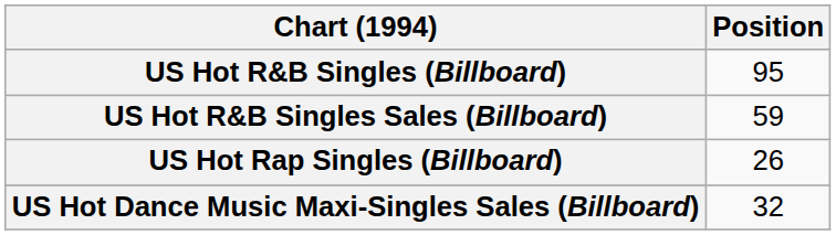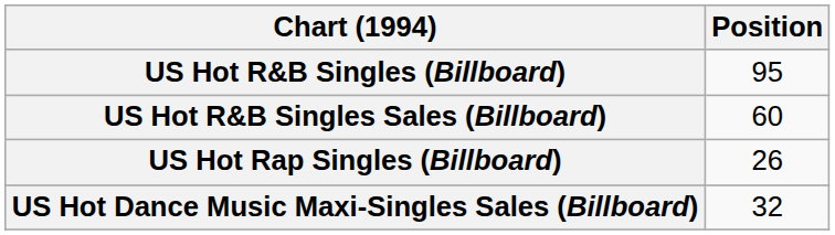 <table class="wikitable sortable plainrowheaders" style="text-align:center">
 <tr>
 <th scope="col">Chart (1994)</th>
 <th scope="col">Position</th>
 </tr>
 <tr>
 <th scope="row">US Hot R&B Singles (<em>Billboard</em>)</th>
 <td>95</td>
 </tr>
 <tr>
 <th scope="row">US Hot R&B Singles Sales (<em>Billboard</em>)</th>
-<td>59</td>
+<td>60</td>
 </tr>
 <tr>
 <th scope="row">US Hot Rap Singles (<em>Billboard</em>)</th>
 <td>26</td>
 </tr>
 <tr>
 <th scope="row">US Hot Dance Music Maxi-Singles Sales (<em>Billboard</em>)</th>
 <td>32</td>
 </tr>
 </table>
